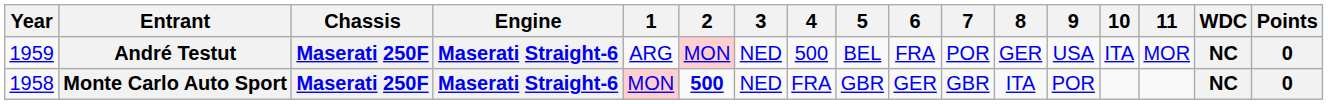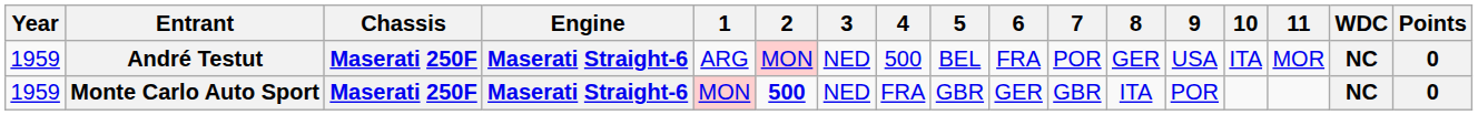 <table class="wikitable" style="text-align:center; font-size:90%">
 <tr>
 <th>Year</th>
 <th>Entrant</th>
 <th>Chassis</th>
 <th>Engine</th>
 <th>1</th>
 <th>2</th>
 <th>3</th>
 <th>4</th>
 <th>5</th>
 <th>6</th>
 <th>7</th>
 <th>8</th>
 <th>9</th>
 <th>10</th>
 <th>11</th>
 <th>WDC</th>
 <th>Points</th>
 </tr>
 <tr>
 <td><a href='#'>1959</a></td>
 <th>André Testut</th>
 <th><a href='#'>Maserati</a> <a href='#'>250F</a></th>
 <th><a href='#'>Maserati</a> <a href='#'>Straight-6</a></th>
 <td><a href='#'>ARG</a></td>
 <td style="background:#FFCFCF;"><a href='#'>MON</a><br></td>
 <td><a href='#'>NED</a></td>
 <td><a href='#'>500</a></td>
 <td><a href='#'>BEL</a></td>
 <td><a href='#'>FRA</a></td>
 <td><a href='#'>POR</a></td>
 <td><a href='#'>GER</a></td>
 <td><a href='#'>USA</a></td>
 <td><a href='#'>ITA</a></td>
 <td><a href='#'>MOR</a></td>
 <th>NC</th>
 <th>0</th>
 </tr>
 <tr>
-<td><a href='#'>1958</a></td>
+<td><a href='#'>1959</a></td>
 <th>Monte Carlo Auto Sport</th>
 <th><a href='#'>Maserati</a> <a href='#'>250F</a></th>
 <th><a href='#'>Maserati</a> <a href='#'>Straight-6</a></th>
 <td style="background:#FFCFCF;"><a href='#'>MON</a><br></td>
 <td><strong><a href='#'>500</a></strong></td>
 <td><a href='#'>NED</a></td>
 <td><a href='#'>FRA</a></td>
 <td><a href='#'>GBR</a></td>
 <td><a href='#'>GER</a></td>
 <td><a href='#'>GBR</a></td>
 <td><a href='#'>ITA</a></td>
 <td><a href='#'>POR</a></td>
 <td></td>
 <td></td>
 <th>NC</th>
 <th>0</th>
 </tr>
 </table>
